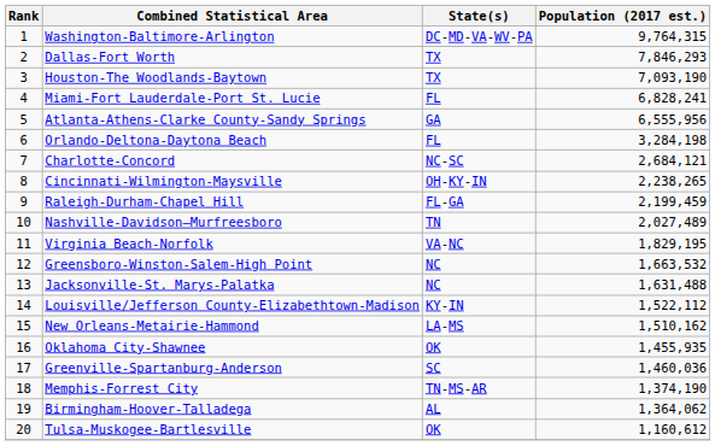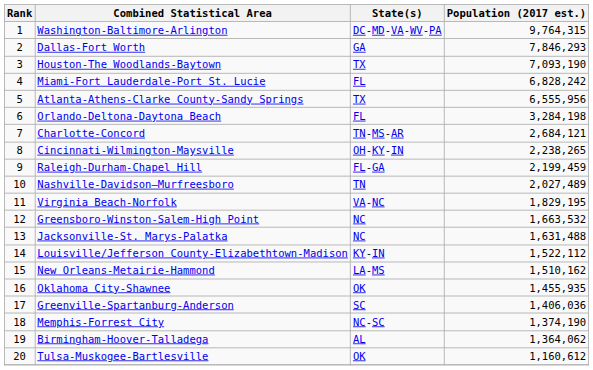 <table class="wikitable sortable">
 <tr>
 <th valign=bottom>Rank</th>
 <th valign=bottom>Combined Statistical Area</th>
 <th valign=bottom>State(s)</th>
 <th valign=bottom>Population (2017 est.)</th>
 </tr>
 <tr>
 <td align=center>1</td>
 <td><a href='#'>Washington-Baltimore-Arlington</a></td>
 <td><a href='#'>DC</a>-<a href='#'>MD</a>-<a href='#'>VA</a>-<a href='#'>WV</a>-<a href='#'>PA</a></td>
 <td align=right>9,764,315</td>
 </tr>
 <tr>
 <td align=center>2</td>
 <td><a href='#'>Dallas-Fort Worth</a></td>
-<td><a href='#'>TX</a></td>
+<td><a href='#'>GA</a></td>
 <td align=right>7,846,293</td>
 </tr>
 <tr>
 <td align=center>3</td>
 <td><a href='#'>Houston-The Woodlands-Baytown</a></td>
 <td><a href='#'>TX</a></td>
 <td align=right>7,093,190</td>
 </tr>
 <tr>
 <td align=center>4</td>
 <td><a href='#'>Miami-Fort Lauderdale-Port St. Lucie</a></td>
 <td><a href='#'>FL</a></td>
-<td align=right>6,828,241</td>
+<td align=right>6,828,242</td>
 </tr>
 <tr>
 <td align=center>5</td>
 <td><a href='#'>Atlanta-Athens-Clarke County-Sandy Springs</a></td>
-<td><a href='#'>GA</a></td>
+<td><a href='#'>TX</a></td>
 <td align=right>6,555,956</td>
 </tr>
 <tr>
 <td align=center>6</td>
 <td><a href='#'>Orlando-Deltona-Daytona Beach</a></td>
 <td><a href='#'>FL</a></td>
 <td align=right>3,284,198</td>
 </tr>
 <tr>
 <td align=center>7</td>
 <td><a href='#'>Charlotte-Concord</a></td>
-<td><a href='#'>NC</a>-<a href='#'>SC</a></td>
+<td><a href='#'>TN</a>-<a href='#'>MS</a>-<a href='#'>AR</a></td>
 <td align=right>2,684,121</td>
 </tr>
 <tr>
 <td align=center>8</td>
 <td><a href='#'>Cincinnati-Wilmington-Maysville</a></td>
 <td><a href='#'>OH</a>-<a href='#'>KY</a>-<a href='#'>IN</a></td>
 <td align=right>2,238,265</td>
 </tr>
 <tr>
 <td align=center>9</td>
 <td><a href='#'>Raleigh-Durham-Chapel Hill</a></td>
 <td><a href='#'>FL</a>-<a href='#'>GA</a></td>
 <td align=right>2,199,459</td>
 </tr>
 <tr>
 <td align=center>10</td>
 <td><a href='#'>Nashville-Davidson–Murfreesboro</a></td>
 <td><a href='#'>TN</a></td>
 <td align=right>2,027,489</td>
 </tr>
 <tr>
 <td align=center>11</td>
 <td><a href='#'>Virginia Beach-Norfolk</a></td>
 <td><a href='#'>VA</a>-<a href='#'>NC</a></td>
 <td align=right>1,829,195</td>
 </tr>
 <tr>
 <td align=center>12</td>
 <td><a href='#'>Greensboro-Winston-Salem-High Point</a></td>
 <td><a href='#'>NC</a></td>
 <td align=right>1,663,532</td>
 </tr>
 <tr>
 <td align=center>13</td>
 <td><a href='#'>Jacksonville-St. Marys-Palatka</a></td>
 <td><a href='#'>NC</a></td>
 <td align=right>1,631,488</td>
 </tr>
 <tr>
 <td align=center>14</td>
 <td><a href='#'>Louisville/Jefferson County-Elizabethtown-Madison</a></td>
 <td><a href='#'>KY</a>-<a href='#'>IN</a></td>
 <td align=right>1,522,112</td>
 </tr>
 <tr>
 <td align=center>15</td>
 <td><a href='#'>New Orleans-Metairie-Hammond</a></td>
 <td><a href='#'>LA</a>-<a href='#'>MS</a></td>
 <td align=right>1,510,162</td>
 </tr>
 <tr>
 <td align=center>16</td>
 <td><a href='#'>Oklahoma City-Shawnee</a></td>
 <td><a href='#'>OK</a></td>
 <td align=right>1,455,935</td>
 </tr>
 <tr>
 <td align=center>17</td>
 <td><a href='#'>Greenville-Spartanburg-Anderson</a></td>
 <td><a href='#'>SC</a></td>
-<td align=right>1,460,036</td>
+<td align=right>1,406,036</td>
 </tr>
 <tr>
 <td align=center>18</td>
 <td><a href='#'>Memphis-Forrest City</a></td>
-<td><a href='#'>TN</a>-<a href='#'>MS</a>-<a href='#'>AR</a></td>
+<td><a href='#'>NC</a>-<a href='#'>SC</a></td>
 <td align=right>1,374,190</td>
 </tr>
 <tr>
 <td align=center>19</td>
 <td><a href='#'>Birmingham-Hoover-Talladega</a></td>
 <td><a href='#'>AL</a></td>
 <td align=right>1,364,062</td>
 </tr>
 <tr>
 <td align=center>20</td>
 <td><a href='#'>Tulsa-Muskogee-Bartlesville</a></td>
 <td><a href='#'>OK</a></td>
 <td align=right>1,160,612</td>
 </tr>
 <tr>
 </tr>
 </table>
